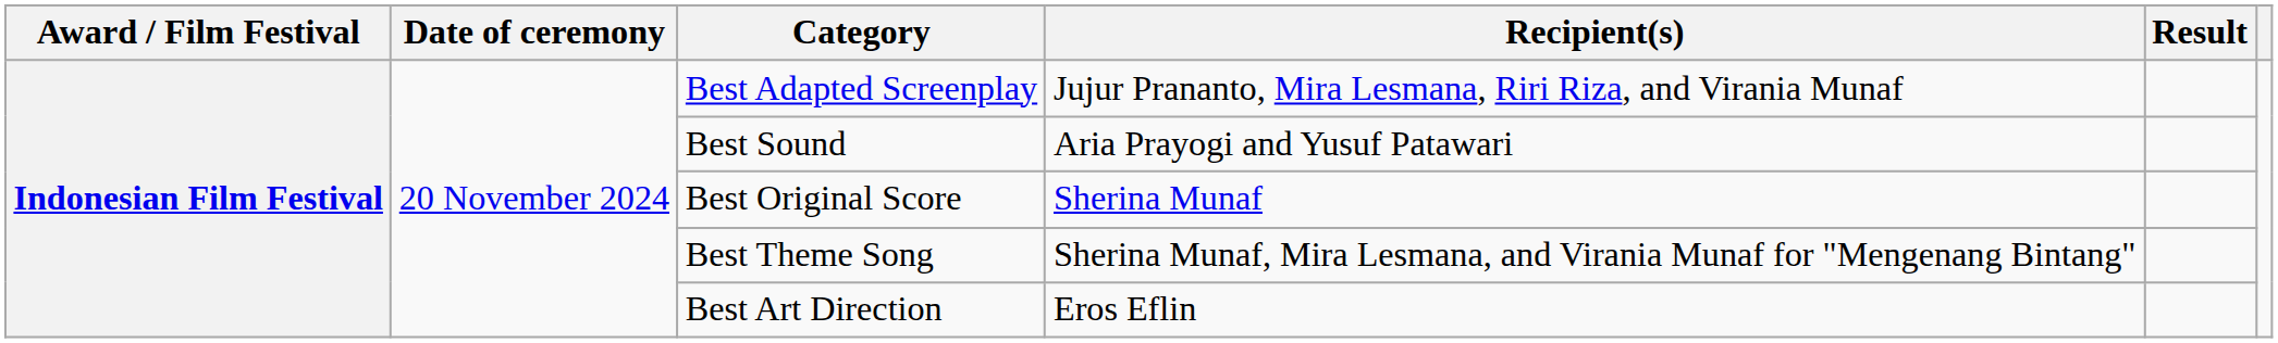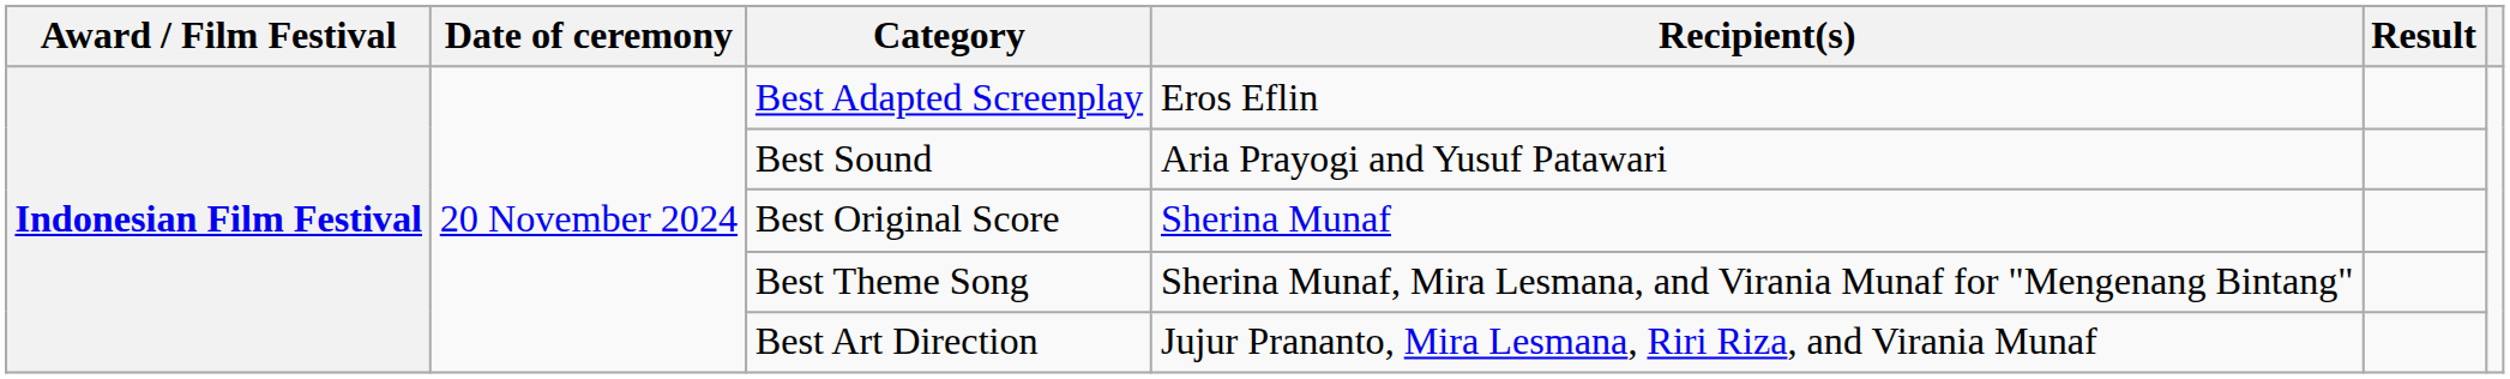 <table class="wikitable sortable plainrowheaders">
 <tr>
 <th scope="col">Award / Film Festival</th>
 <th scope="col">Date of ceremony</th>
 <th scope="col">Category</th>
 <th scope="col">Recipient(s)</th>
 <th scope="col">Result</th>
 <th scope="col" class="unsortable"></th>
 </tr>
 <tr>
 <th scope="row" rowspan="5"><a href='#'>Indonesian Film Festival</a></th>
 <td rowspan="5"><a href='#'>20 November 2024</a></td>
 <td><a href='#'>Best Adapted Screenplay</a></td>
-<td>Jujur Prananto, <a href='#'>Mira Lesmana</a>, <a href='#'>Riri Riza</a>, and Virania Munaf</td>
+<td>Eros Eflin</td>
 <td></td>
 <td align="center" rowspan="5"></td>
 </tr>
 <tr>
 <td>Best Sound</td>
 <td>Aria Prayogi and Yusuf Patawari</td>
 <td></td>
 </tr>
 <tr>
 <td>Best Original Score</td>
 <td><a href='#'>Sherina Munaf</a></td>
 <td></td>
 </tr>
 <tr>
 <td>Best Theme Song</td>
 <td>Sherina Munaf, Mira Lesmana, and Virania Munaf for "Mengenang Bintang"</td>
 <td></td>
 </tr>
 <tr>
 <td>Best Art Direction</td>
-<td>Eros Eflin</td>
+<td>Jujur Prananto, <a href='#'>Mira Lesmana</a>, <a href='#'>Riri Riza</a>, and Virania Munaf</td>
 <td></td>
 </tr>
 </table>
